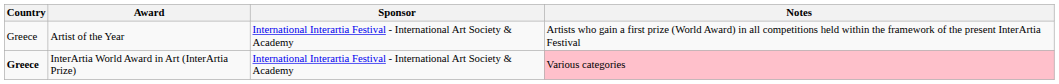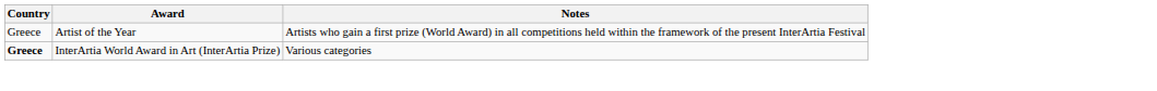 <table class="wikitable sortable">
 <tr>
 <th>Country</th>
 <th>Award</th>
-<th>Sponsor</th>
 <th>Notes</th>
 </tr>
 <tr>
 <td>Greece</td>
 <td>Artist of the Year</td>
-<td><a href='#'>International Interartia Festival</a> - International Art Society & Academy</td>
 <td>Artists who gain a first prize (World Award) in all competitions held within the framework of the present InterArtia Festival</td>
 </tr>
 <tr>
 <td><strong>Greece</strong></td>
 <td>InterArtia World Award in Art (InterArtia Prize)</td>
-<td><a href='#'>International Interartia Festival</a> - International Art Society & Academy</td>
-<td style="background: pink;">Various categories</td>
+<td>Various categories</td>
 </tr>
 </table>
